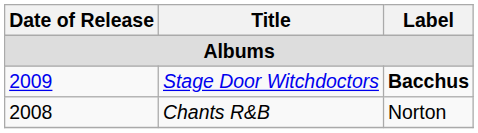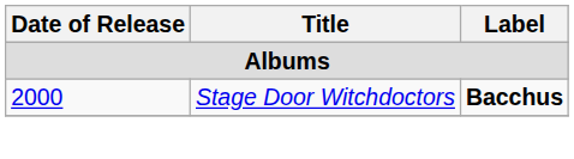 <table class="wikitable" style="font-size: 95%;">
 <tr>
 <th>Date of Release</th>
 <th>Title</th>
 <th>Label</th>
 </tr>
 <tr>
 </tr>
 <tr bgcolor="#DDDDDD">
 <td colspan=3 align=center><strong>Albums</strong></td>
 </tr>
 <tr>
-<td><a href='#'>2009</a></td>
+<td><a href='#'>2000</a></td>
 <td><em><a href='#'>Stage Door Witchdoctors</a></em></td>
 <td><strong>Bacchus</strong></td>
 </tr>
 <tr>
-<td>2008</td>
-<td><em>Chants R&B</em></td>
-<td>Norton</td>
-</tr>
-<tr>
 </tr>
 </table>
